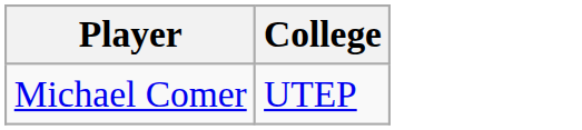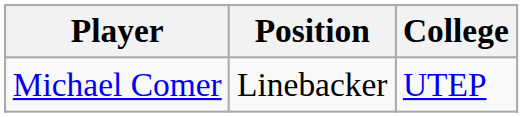 <table class="wikitable">
 <tr>
 <th>Player</th>
+<th>Position</th>
 <th>College</th>
 </tr>
 <tr>
 <td><a href='#'>Michael Comer</a></td>
+<td>Linebacker</td>
 <td><a href='#'>UTEP</a></td>
 </tr>
 </table>
